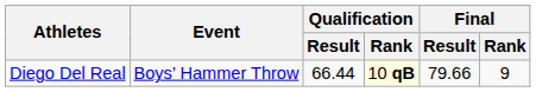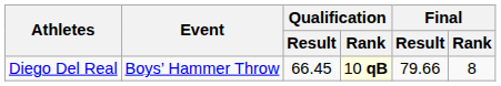 <table class="wikitable" border="1" style="font-size:90%">
 <tr>
 <th rowspan=2>Athletes</th>
 <th rowspan=2>Event</th>
 <th colspan=2>Qualification</th>
 <th colspan=2>Final</th>
 </tr>
 <tr>
 <th>Result</th>
 <th>Rank</th>
 <th>Result</th>
 <th>Rank</th>
 </tr>
 <tr>
 <td><a href='#'>Diego Del Real</a></td>
 <td><a href='#'>Boys’ Hammer Throw</a></td>
-<td align=center>66.44</td>
+<td align=center>66.45</td>
 <td align=center style="background: lightyellow;">10 <strong>qB</strong></td>
 <td align=center>79.66</td>
-<td align=center>9</td>
+<td align=center>8</td>
 </tr>
 </table>
